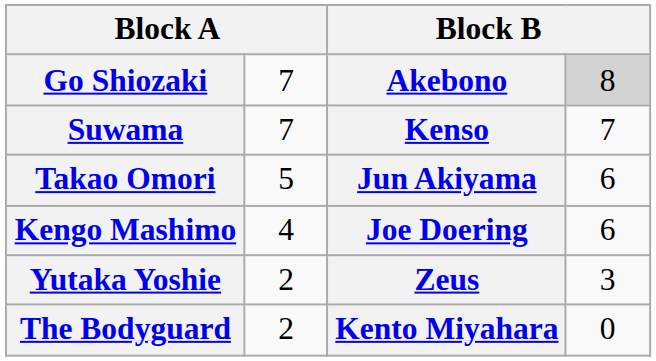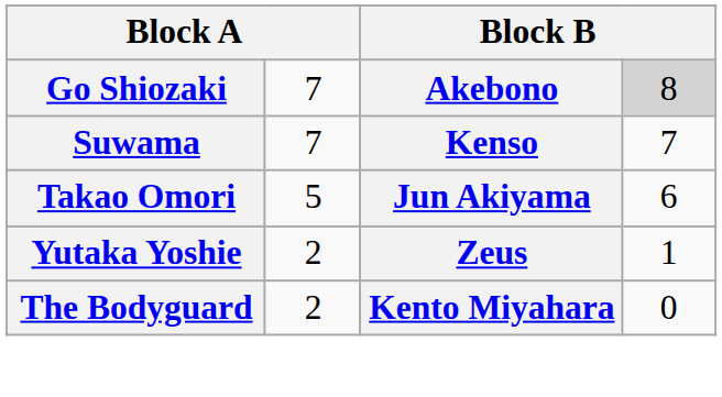 <table class="wikitable" style="margin: 1em auto 1em auto;text-align:center">
 <tr>
 <th colspan="2" style="width:50%">Block A</th>
 <th colspan="2" style="width:50%">Block B</th>
 </tr>
 <tr>
 <th><a href='#'>Go Shiozaki</a></th>
 <td style="width:35px">7</td>
 <th><a href='#'>Akebono</a></th>
 <td style="background: lightgrey; width:35px">8</td>
 </tr>
 <tr>
 <th><a href='#'>Suwama</a></th>
 <td>7</td>
 <th><a href='#'>Kenso</a></th>
 <td>7</td>
 </tr>
 <tr>
 <th><a href='#'>Takao Omori</a></th>
 <td>5</td>
 <th><a href='#'>Jun Akiyama</a></th>
 <td>6</td>
 </tr>
 <tr>
-<th><a href='#'>Kengo Mashimo</a></th>
-<td>4</td>
-<th><a href='#'>Joe Doering</a></th>
-<td>6</td>
-</tr>
-<tr>
 <th><a href='#'>Yutaka Yoshie</a></th>
 <td>2</td>
 <th><a href='#'>Zeus</a></th>
-<td>3</td>
+<td>1</td>
 </tr>
 <tr>
 <th><a href='#'>The Bodyguard</a></th>
 <td>2</td>
 <th><a href='#'>Kento Miyahara</a></th>
 <td>0</td>
 </tr>
 </table>
